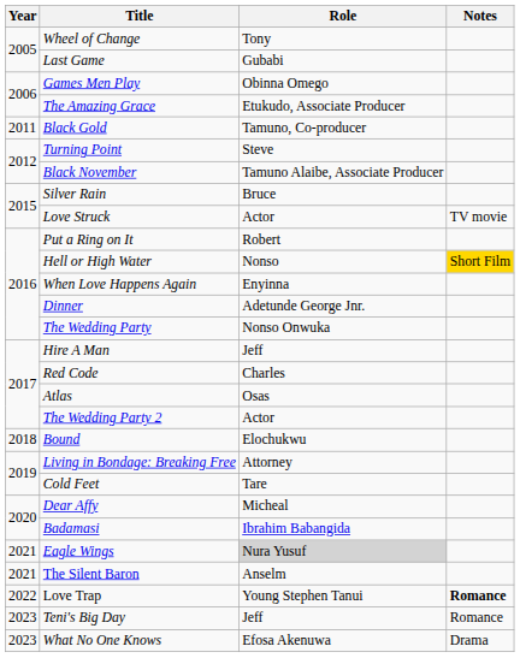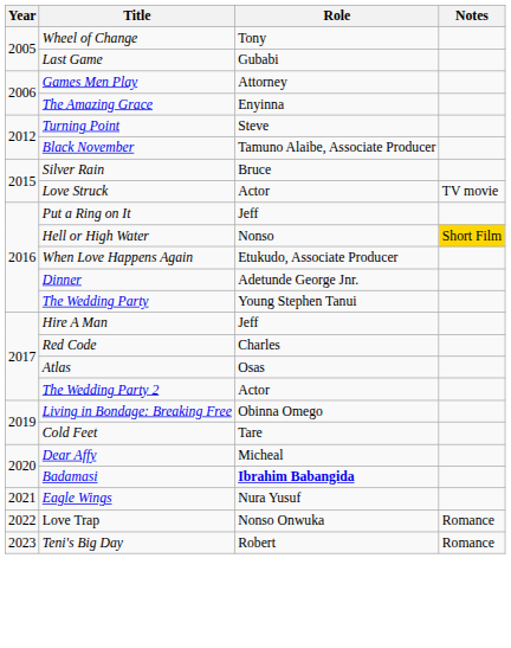 <table class="wikitable">
 <tr>
 <th>Year</th>
 <th>Title</th>
 <th>Role</th>
 <th>Notes</th>
 </tr>
 <tr>
 <td rowspan="2">2005</td>
 <td><em>Wheel of Change</em></td>
 <td>Tony</td>
 <td></td>
 </tr>
 <tr>
 <td><em>Last Game</em></td>
 <td>Gubabi</td>
 <td></td>
 </tr>
 <tr>
 <td rowspan="2">2006</td>
 <td><em><a href='#'>Games Men Play</a></em></td>
-<td>Obinna Omego</td>
+<td>Attorney</td>
 <td></td>
 </tr>
 <tr>
 <td><em><a href='#'>The Amazing Grace</a></em></td>
-<td>Etukudo, Associate Producer</td>
-<td></td>
-</tr>
-<tr>
-<td>2011</td>
-<td><em><a href='#'>Black Gold</a></em></td>
-<td>Tamuno, Co-producer</td>
+<td>Enyinna</td>
 <td></td>
 </tr>
 <tr>
 <td rowspan="2">2012</td>
 <td><em><a href='#'>Turning Point</a></em></td>
 <td>Steve</td>
 <td></td>
 </tr>
 <tr>
 <td><em><a href='#'>Black November</a></em></td>
 <td>Tamuno Alaibe, Associate Producer</td>
 <td></td>
 </tr>
 <tr>
 <td rowspan="2">2015</td>
 <td><em>Silver Rain</em></td>
 <td>Bruce</td>
 <td></td>
 </tr>
 <tr>
 <td><em>Love Struck</em></td>
 <td>Actor</td>
 <td>TV movie</td>
 </tr>
 <tr>
 <td rowspan="5">2016</td>
 <td><em>Put a Ring on It</em></td>
-<td>Robert</td>
+<td>Jeff</td>
 <td></td>
 </tr>
 <tr>
 <td><em>Hell or High Water</em></td>
 <td>Nonso</td>
 <td style="background: gold;">Short Film</td>
 </tr>
 <tr>
 <td><em>When Love Happens Again</em></td>
-<td>Enyinna</td>
+<td>Etukudo, Associate Producer</td>
 <td></td>
 </tr>
 <tr>
 <td><em><a href='#'>Dinner</a></em></td>
 <td>Adetunde George Jnr.</td>
 <td></td>
 </tr>
 <tr>
 <td><em><a href='#'>The Wedding Party</a></em></td>
-<td>Nonso Onwuka</td>
+<td>Young Stephen Tanui</td>
 <td></td>
 </tr>
 <tr>
 <td rowspan="4">2017</td>
 <td><em>Hire A Man</em></td>
 <td>Jeff</td>
 <td></td>
 </tr>
 <tr>
 <td><em>Red Code</em></td>
 <td>Charles</td>
 <td></td>
 </tr>
 <tr>
 <td><em>Atlas</em></td>
 <td>Osas</td>
 <td></td>
 </tr>
 <tr>
 <td><em><a href='#'>The Wedding Party 2</a></em></td>
 <td>Actor</td>
 <td></td>
 </tr>
 <tr>
-<td>2018</td>
-<td><em><a href='#'>Bound</a></em></td>
-<td>Elochukwu</td>
-<td></td>
-</tr>
-<tr>
 <td rowspan="2">2019</td>
 <td><em><a href='#'>Living in Bondage: Breaking Free</a></em></td>
-<td>Attorney</td>
+<td>Obinna Omego</td>
 <td></td>
 </tr>
 <tr>
 <td><em>Cold Feet</em></td>
 <td>Tare</td>
 <td></td>
 </tr>
 <tr>
 <td rowspan="2">2020</td>
 <td><em><a href='#'>Dear Affy</a></em></td>
 <td>Micheal</td>
 <td></td>
 </tr>
 <tr>
 <td><em><a href='#'>Badamasi</a></em></td>
-<td><a href='#'>Ibrahim Babangida</a></td>
+<td><strong><a href='#'>Ibrahim Babangida</a></strong></td>
 <td></td>
 </tr>
 <tr>
 <td>2021</td>
 <td><em><a href='#'>Eagle Wings</a></em></td>
-<td style="background: lightgrey;">Nura Yusuf</td>
-<td></td>
-</tr>
-<tr>
-<td>2021</td>
-<td><a href='#'>The Silent Baron</a></td>
-<td>Anselm</td>
+<td>Nura Yusuf</td>
 <td></td>
 </tr>
 <tr>
 <td>2022</td>
 <td>Love Trap</td>
-<td>Young Stephen Tanui</td>
-<td><strong>Romance</strong></td>
+<td>Nonso Onwuka</td>
+<td>Romance</td>
 </tr>
 <tr>
 <td>2023</td>
 <td><em>Teni's Big Day</em></td>
-<td>Jeff</td>
+<td>Robert</td>
 <td>Romance</td>
 </tr>
-<tr>
-<td>2023</td>
-<td><em>What No One Knows</em></td>
-<td>Efosa Akenuwa</td>
-<td>Drama</td>
-</tr>
 </table>
